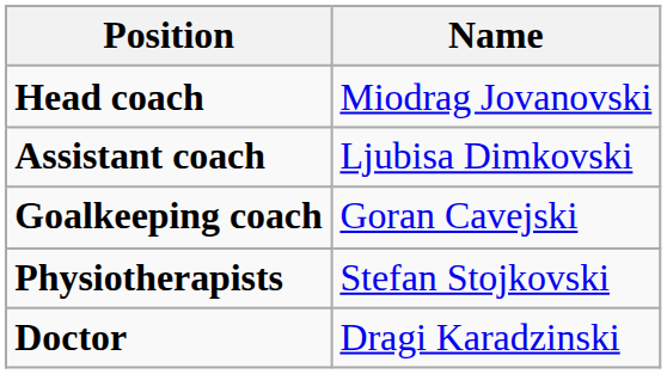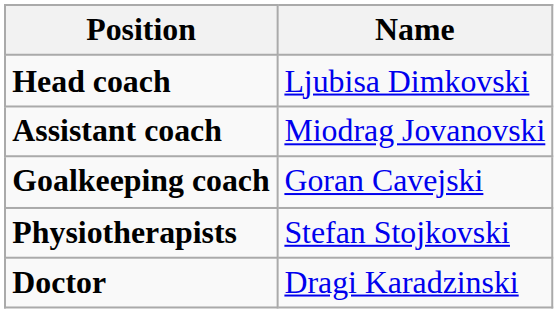 <table class="wikitable">
 <tr>
 <th>Position</th>
 <th>Name</th>
 </tr>
 <tr>
 <td><strong>Head coach</strong></td>
-<td> <a href='#'>Miodrag Jovanovski</a></td>
+<td> <a href='#'>Ljubisa Dimkovski</a></td>
 </tr>
 <tr>
 <td><strong>Assistant coach</strong></td>
-<td> <a href='#'>Ljubisa Dimkovski</a></td>
+<td> <a href='#'>Miodrag Jovanovski</a></td>
 </tr>
 <tr>
 <td><strong>Goalkeeping coach</strong></td>
 <td> <a href='#'>Goran Cavejski</a></td>
 </tr>
 <tr>
 <td><strong>Physiotherapists</strong></td>
 <td> <a href='#'>Stefan Stojkovski</a></td>
 </tr>
 <tr>
 <td><strong>Doctor</strong></td>
 <td> <a href='#'>Dragi Karadzinski</a></td>
 </tr>
 </table>
